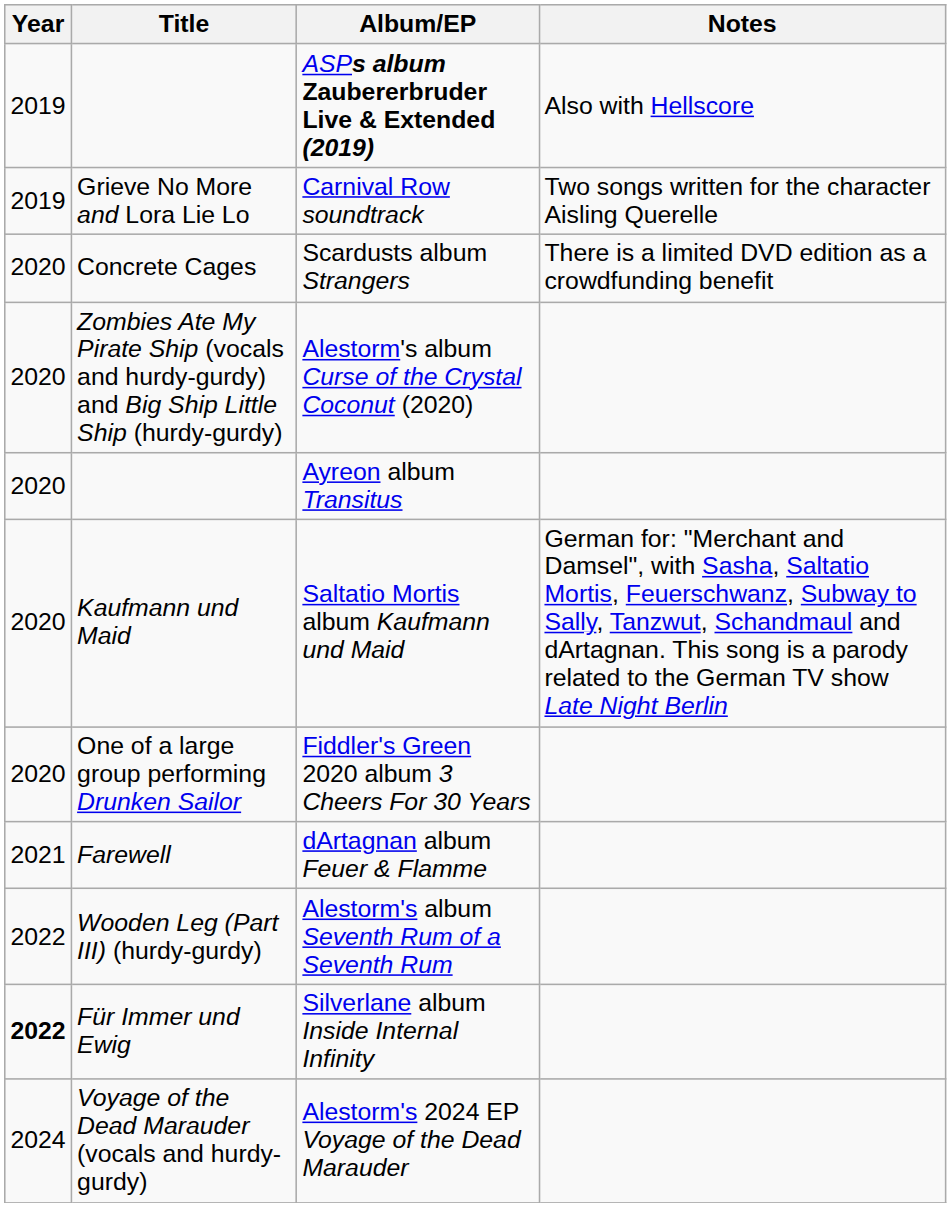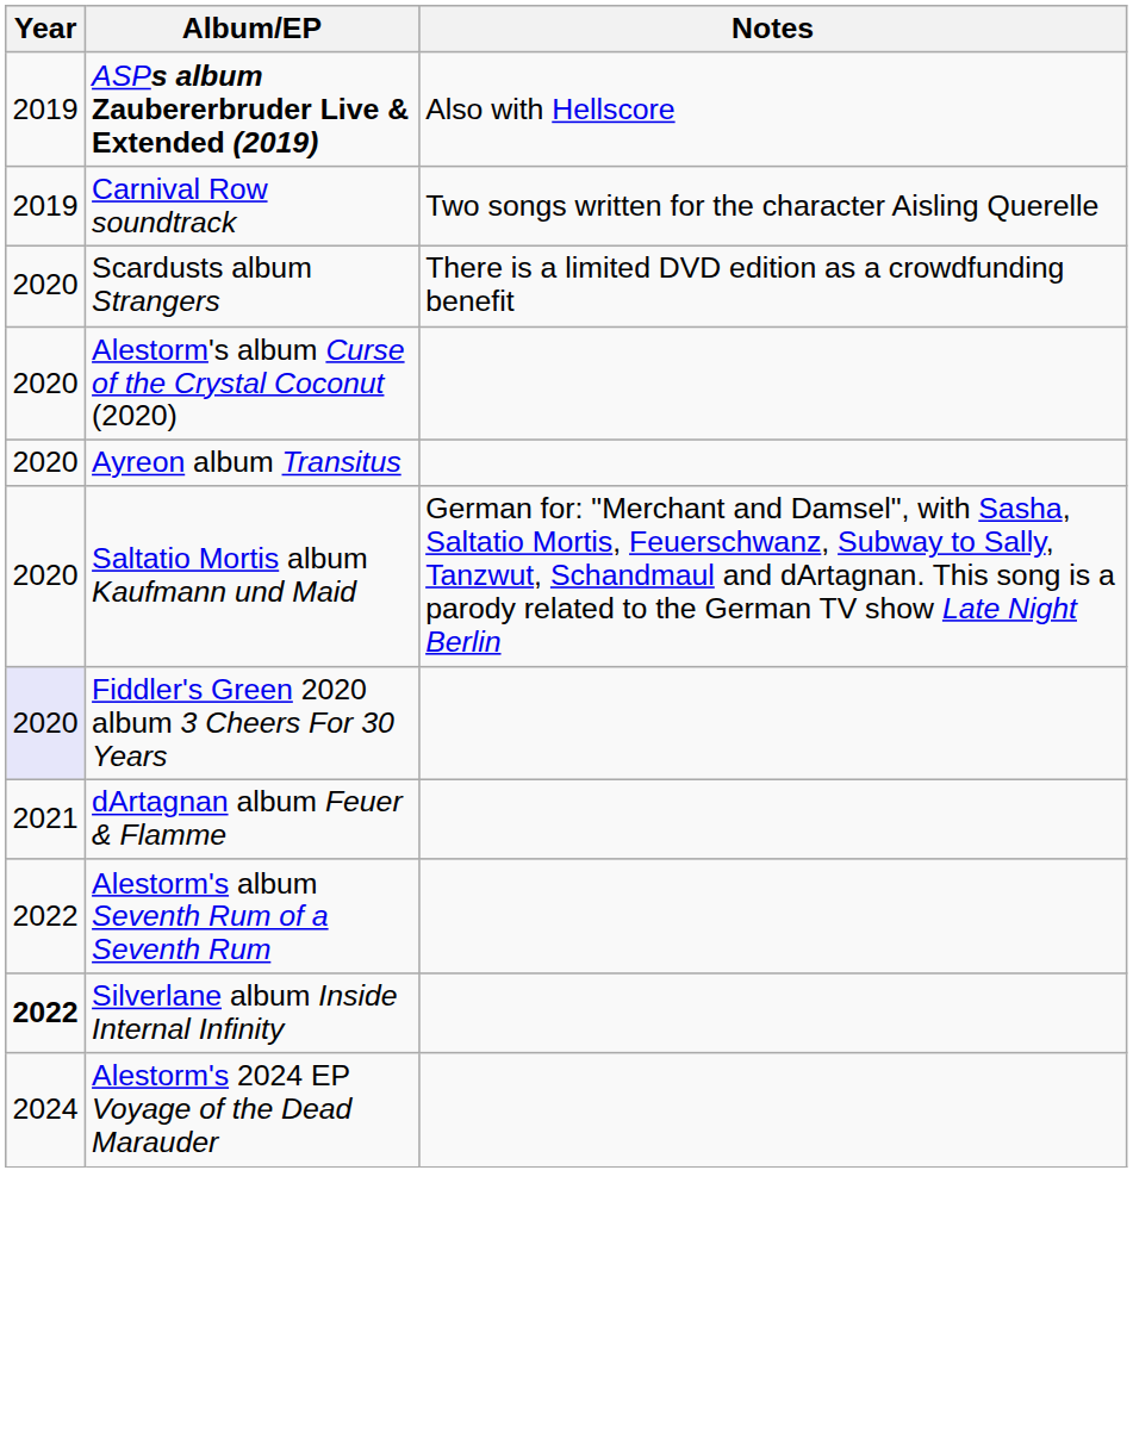 <table class="wikitable">
 <tr>
 <th rowspan=1>Year</th>
-<th rowspan=1>Title</th>
 <th rowspan=1>Album/EP</th>
 <th rowspan=1>Notes</th>
 </tr>
 <tr>
 <td>2019</td>
-<td></td>
 <td><em><a href='#'>ASP</a><strong>s album </em>Zaubererbruder Live & Extended<em> (2019)</td>
 <td>Also with <a href='#'>Hellscore</a></td>
 </tr>
 <tr>
 <td>2019</td>
-<td></em>Grieve No More<em> and </em>Lora Lie Lo<em></td>
 <td></em><a href='#'>Carnival Row</a><em> soundtrack</td>
 <td>Two songs written for the character Aisling Querelle</td>
 </tr>
 <tr>
 <td>2020</td>
-<td></em>Concrete Cages<em></td>
 <td></em>Scardust</strong>s album <em>Strangers</em></td>
 <td>There is a limited DVD edition as a crowdfunding benefit</td>
 </tr>
 <tr>
 <td>2020</td>
-<td><em>Zombies Ate My Pirate Ship</em> (vocals and hurdy-gurdy) and <em>Big Ship Little Ship</em> (hurdy-gurdy) </td>
 <td><a href='#'>Alestorm</a>'s album <em><a href='#'>Curse of the Crystal Coconut</a></em> (2020)</td>
 <td></td>
 </tr>
 <tr>
 <td>2020</td>
-<td></td>
 <td><a href='#'>Ayreon</a> album <em><a href='#'>Transitus</a></em></td>
 <td></td>
 </tr>
 <tr>
 <td>2020</td>
-<td><em>Kaufmann und Maid</em></td>
 <td><a href='#'>Saltatio Mortis</a> album <em>Kaufmann und Maid</em></td>
 <td>German for: "Merchant and Damsel", with <a href='#'>Sasha</a>, <a href='#'>Saltatio Mortis</a>, <a href='#'>Feuerschwanz</a>, <a href='#'>Subway to Sally</a>, <a href='#'>Tanzwut</a>, <a href='#'>Schandmaul</a> and dArtagnan. This song is a parody related to the German TV show <em><a href='#'>Late Night Berlin</a></em></td>
 </tr>
 <tr>
-<td>2020</td>
-<td>One of a large group performing <em><a href='#'>Drunken Sailor</a></em></td>
+<td style="background: lavender;">2020</td>
 <td><a href='#'>Fiddler's Green</a> 2020 album <em>3 Cheers For 30 Years</em></td>
 <td></td>
 </tr>
 <tr>
 <td>2021</td>
-<td><em>Farewell</em></td>
 <td><a href='#'>dArtagnan</a> album <em>Feuer & Flamme</em></td>
 <td></td>
 </tr>
 <tr>
 <td>2022</td>
-<td><em>Wooden Leg (Part III)</em> (hurdy-gurdy)</td>
 <td><a href='#'>Alestorm's</a> album <em><a href='#'>Seventh Rum of a Seventh Rum</a></em></td>
 <td></td>
 </tr>
 <tr>
 <td><strong>2022</strong></td>
-<td><em>Für Immer und Ewig</em></td>
 <td><a href='#'>Silverlane</a> album <em>Inside Internal Infinity</em></td>
 <td></td>
 </tr>
 <tr>
 <td>2024</td>
-<td><em>Voyage of the Dead Marauder</em> (vocals and hurdy-gurdy)</td>
 <td><a href='#'>Alestorm's</a> 2024 EP <em>Voyage of the Dead Marauder</em></td>
 <td></td>
 </tr>
 </table>
